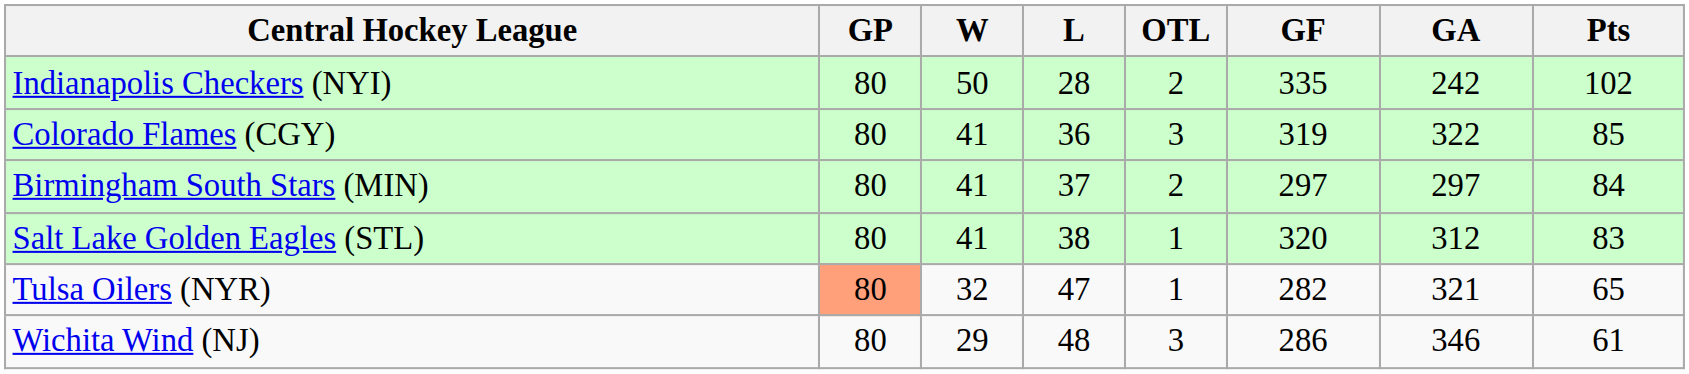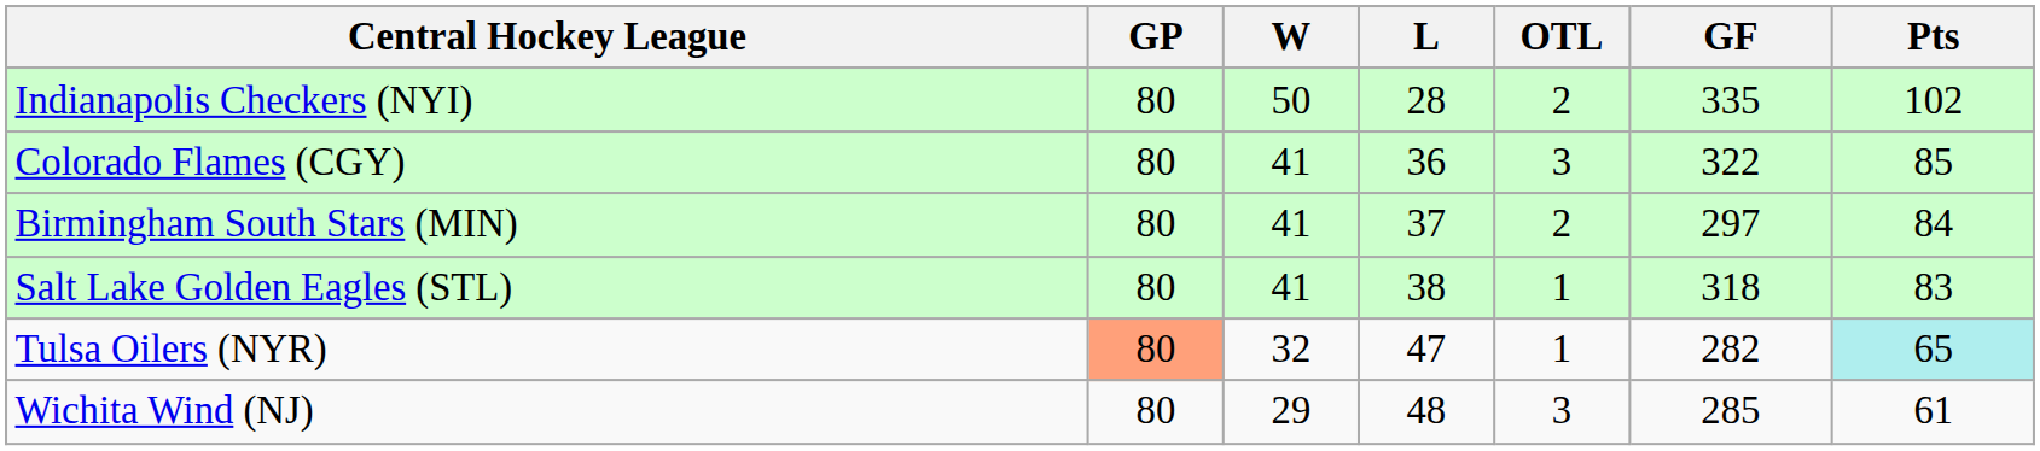 <table class="wikitable">
 <tr>
 <th width="40%" bgcolor="#e0e0e0">Central Hockey League</th>
 <th width="5%" bgcolor="#e0e0e0">GP</th>
 <th width="5%" bgcolor="#e0e0e0">W</th>
 <th width="5%" bgcolor="#e0e0e0">L</th>
 <th width="5%" bgcolor="#e0e0e0">OTL</th>
 <th width="7.5%" bgcolor="#e0e0e0">GF</th>
-<th width="7.5%" bgcolor="#e0e0e0">GA</th>
 <th width="7.5%" bgcolor="#e0e0e0">Pts</th>
 </tr>
 <tr align="center" bgcolor="#CCFFCC">
 <td align="left"><a href='#'>Indianapolis Checkers</a> (NYI)</td>
 <td>80</td>
 <td>50</td>
 <td>28</td>
 <td>2</td>
 <td>335</td>
-<td>242</td>
 <td>102</td>
 </tr>
 <tr align="center" bgcolor="#CCFFCC">
 <td align="left"><a href='#'>Colorado Flames</a> (CGY)</td>
 <td>80</td>
 <td>41</td>
 <td>36</td>
 <td>3</td>
-<td>319</td>
 <td>322</td>
 <td>85</td>
 </tr>
 <tr align="center" bgcolor="#CCFFCC">
 <td align="left"><a href='#'>Birmingham South Stars</a> (MIN)</td>
 <td>80</td>
 <td>41</td>
 <td>37</td>
 <td>2</td>
 <td>297</td>
-<td>297</td>
 <td>84</td>
 </tr>
 <tr align="center" bgcolor="#CCFFCC">
 <td align="left"><a href='#'>Salt Lake Golden Eagles</a> (STL)</td>
 <td>80</td>
 <td>41</td>
 <td>38</td>
 <td>1</td>
-<td>320</td>
-<td>312</td>
+<td>318</td>
 <td>83</td>
 </tr>
 <tr align="center">
 <td align="left"><a href='#'>Tulsa Oilers</a> (NYR)</td>
 <td style="background: lightsalmon;">80</td>
 <td>32</td>
 <td>47</td>
 <td>1</td>
 <td>282</td>
-<td>321</td>
-<td>65</td>
+<td style="background: paleturquoise;">65</td>
 </tr>
 <tr align="center">
 <td align="left"><a href='#'>Wichita Wind</a> (NJ)</td>
 <td>80</td>
 <td>29</td>
 <td>48</td>
 <td>3</td>
-<td>286</td>
-<td>346</td>
+<td>285</td>
 <td>61</td>
 </tr>
 </table>
